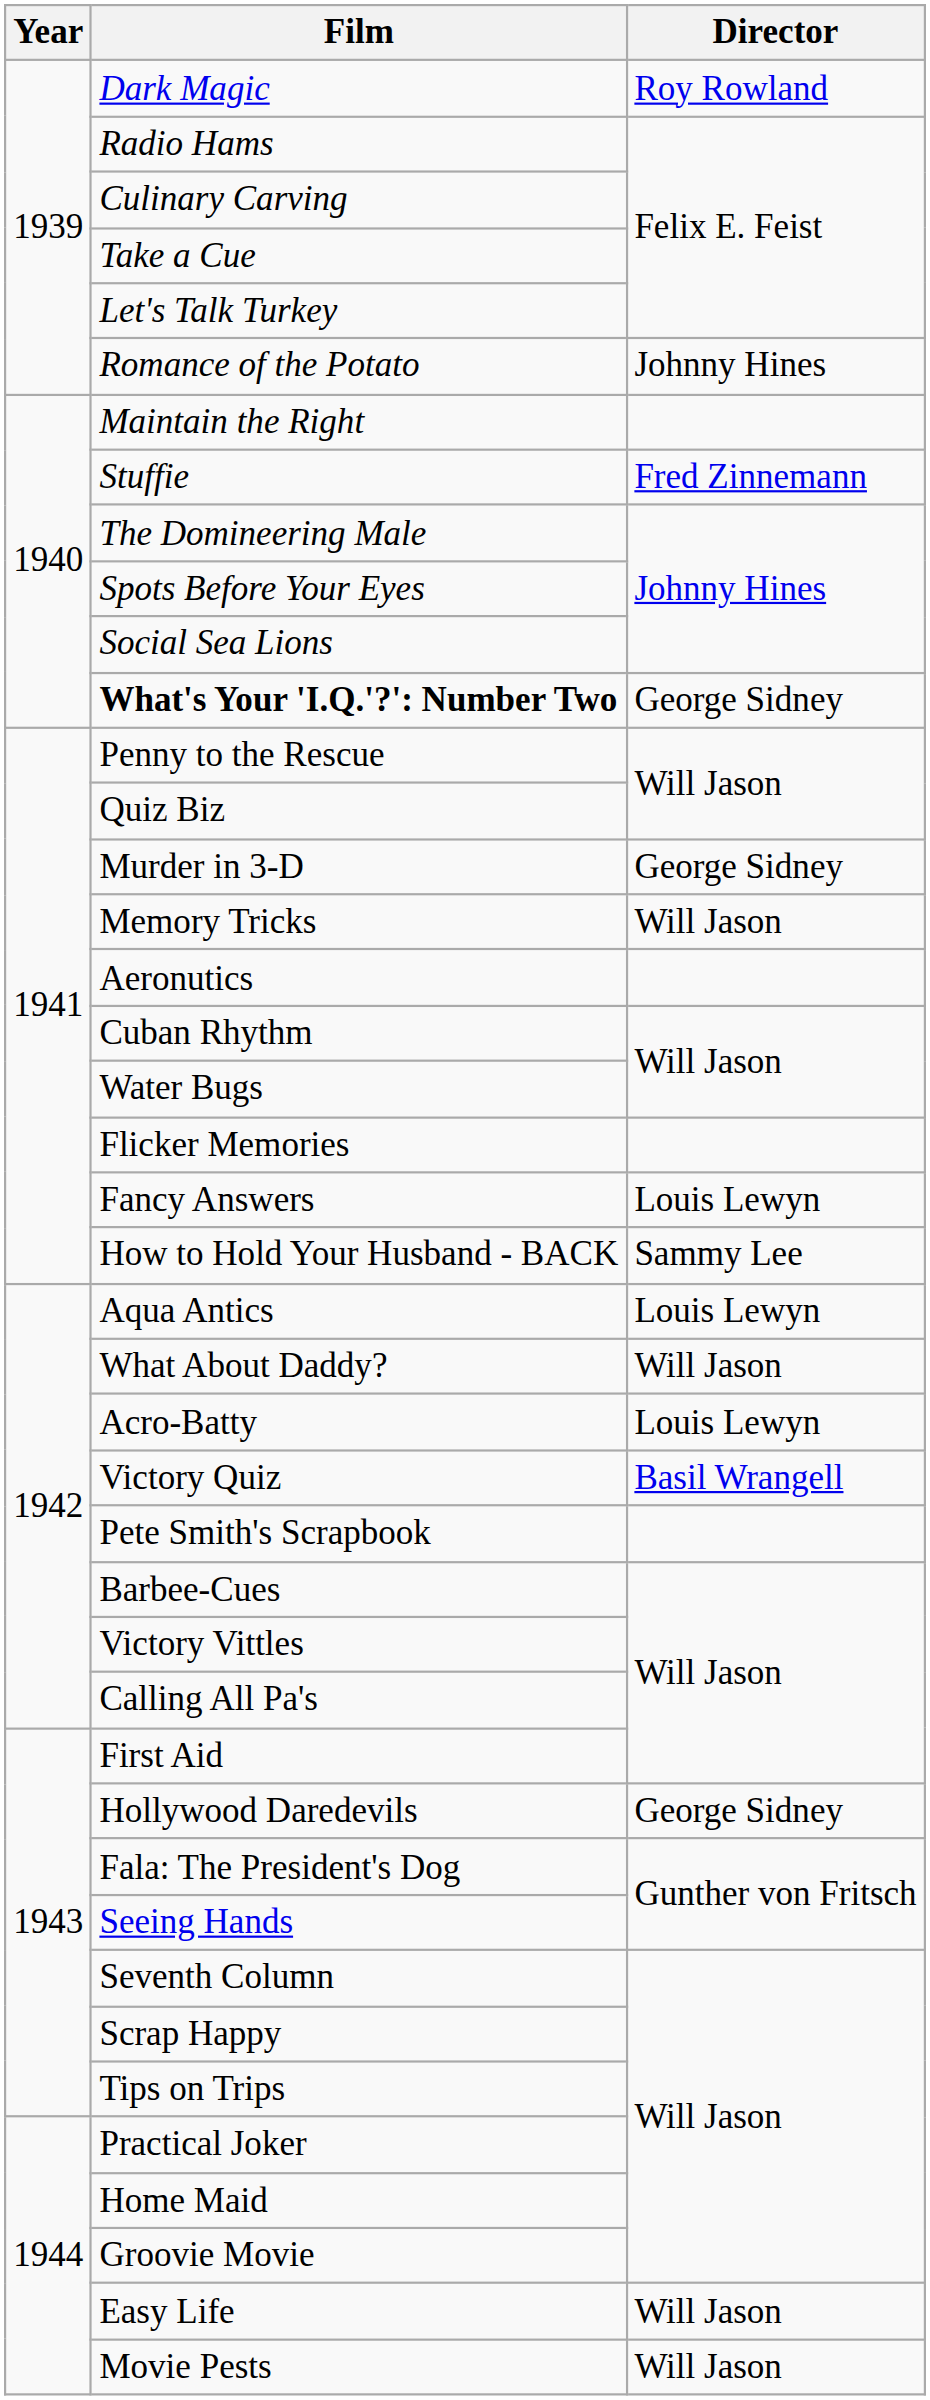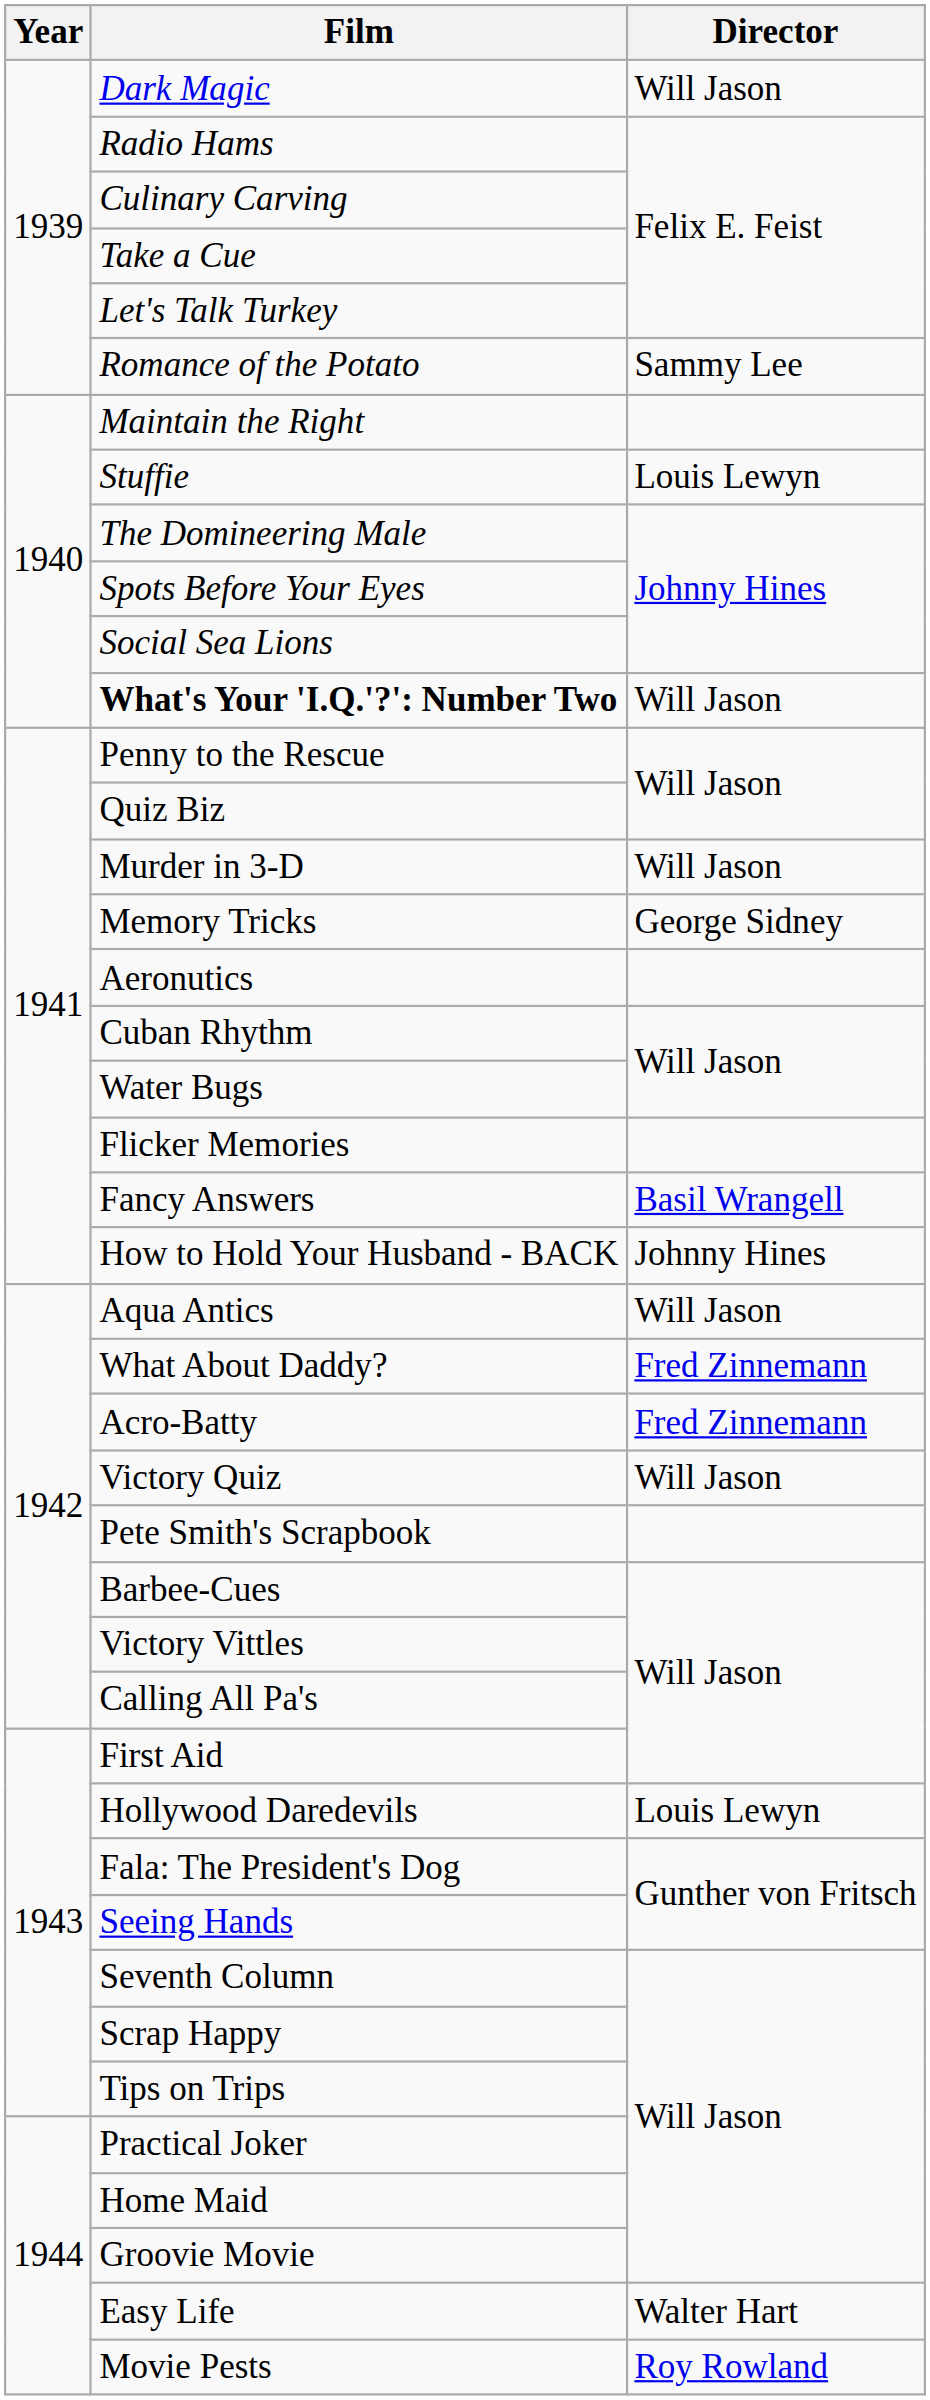 <table class="wikitable">
 <tr>
 <th>Year</th>
 <th>Film</th>
 <th>Director</th>
 </tr>
 <tr>
 <td rowspan=6>1939</td>
 <td><em><a href='#'>Dark Magic</a></em></td>
-<td><a href='#'>Roy Rowland</a></td>
+<td>Will Jason</td>
 </tr>
 <tr>
 <td><em>Radio Hams</em></td>
 <td rowspan=4>Felix E. Feist</td>
 </tr>
 <tr>
 <td><em>Culinary Carving</em></td>
 </tr>
 <tr>
 <td><em>Take a Cue</em></td>
 </tr>
 <tr>
 <td><em>Let's Talk Turkey</em></td>
 </tr>
 <tr>
 <td><em>Romance of the Potato</em></td>
-<td>Johnny Hines</td>
+<td>Sammy Lee</td>
 </tr>
 <tr>
 <td rowspan=6>1940</td>
 <td><em>Maintain the Right</em></td>
 <td></td>
 </tr>
 <tr>
 <td><em>Stuffie</em></td>
-<td><a href='#'>Fred Zinnemann</a></td>
+<td>Louis Lewyn</td>
 </tr>
 <tr>
 <td><em>The Domineering Male</em></td>
 <td rowspan=3><a href='#'>Johnny Hines</a></td>
 </tr>
 <tr>
 <td><em>Spots Before Your Eyes</em></td>
 </tr>
 <tr>
 <td><em>Social Sea Lions</em></td>
 </tr>
 <tr>
 <td><strong>What's Your 'I.Q.'?': Number Two<em></td>
-<td>George Sidney</td>
+<td>Will Jason</td>
 </tr>
 <tr>
 <td rowspan=10>1941</td>
 <td></em>Penny to the Rescue<em></td>
 <td rowspan=2>Will Jason</td>
 </tr>
 <tr>
 <td></em>Quiz Biz<em></td>
 </tr>
 <tr>
 <td></em>Murder in 3-D<em></td>
-<td>George Sidney</td>
+<td>Will Jason</td>
 </tr>
 <tr>
 <td></em>Memory Tricks<em></td>
-<td>Will Jason</td>
+<td>George Sidney</td>
 </tr>
 <tr>
 <td></em>Aeronutics<em></td>
 <td></td>
 </tr>
 <tr>
 <td></em>Cuban Rhythm<em></td>
 <td rowspan=2>Will Jason</td>
 </tr>
 <tr>
 <td></em>Water Bugs<em></td>
 </tr>
 <tr>
 <td></em>Flicker Memories<em></td>
 <td></td>
 </tr>
 <tr>
 <td></em>Fancy Answers<em></td>
-<td>Louis Lewyn</td>
+<td><a href='#'>Basil Wrangell</a></td>
 </tr>
 <tr>
 <td></em>How to Hold Your Husband - BACK<em></td>
-<td>Sammy Lee</td>
+<td>Johnny Hines</td>
 </tr>
 <tr>
 <td rowspan=8>1942</td>
 <td></em>Aqua Antics<em></td>
-<td>Louis Lewyn</td>
+<td>Will Jason</td>
 </tr>
 <tr>
 <td></em>What About Daddy?<em></td>
-<td>Will Jason</td>
+<td><a href='#'>Fred Zinnemann</a></td>
 </tr>
 <tr>
 <td></em>Acro-Batty<em></td>
-<td>Louis Lewyn</td>
+<td><a href='#'>Fred Zinnemann</a></td>
 </tr>
 <tr>
 <td></em>Victory Quiz<em></td>
-<td><a href='#'>Basil Wrangell</a></td>
+<td>Will Jason</td>
 </tr>
 <tr>
 <td></em>Pete Smith's Scrapbook<em></td>
 <td></td>
 </tr>
 <tr>
 <td></em>Barbee-Cues<em></td>
 <td rowspan=4>Will Jason</td>
 </tr>
 <tr>
 <td></em>Victory Vittles<em></td>
 </tr>
 <tr>
 <td></em>Calling All Pa's<em></td>
 </tr>
 <tr>
 <td rowspan=7>1943</td>
 <td></em>First Aid<em></td>
 </tr>
 <tr>
 <td></em>Hollywood Daredevils<em></td>
-<td>George Sidney</td>
+<td>Louis Lewyn</td>
 </tr>
 <tr>
 <td></em>Fala: The President's Dog<em></td>
 <td rowspan=2>Gunther von Fritsch</td>
 </tr>
 <tr>
 <td></em><a href='#'>Seeing Hands</a><em></td>
 </tr>
 <tr>
 <td></em>Seventh Column<em></td>
 <td rowspan=6>Will Jason</td>
 </tr>
 <tr>
 <td></em>Scrap Happy<em></td>
 </tr>
 <tr>
 <td></em>Tips on Trips<em></td>
 </tr>
 <tr>
 <td rowspan=5>1944</td>
 <td></em>Practical Joker<em></td>
 </tr>
 <tr>
 <td></em>Home Maid<em></td>
 </tr>
 <tr>
 <td></em>Groovie Movie<em></td>
 </tr>
 <tr>
 <td></em>Easy Life<em></td>
-<td>Will Jason</td>
+<td>Walter Hart</td>
 </tr>
 <tr>
 <td></em>Movie Pests<em></td>
-<td>Will Jason</td>
+<td><a href='#'>Roy Rowland</a></td>
 </tr>
 </table>
